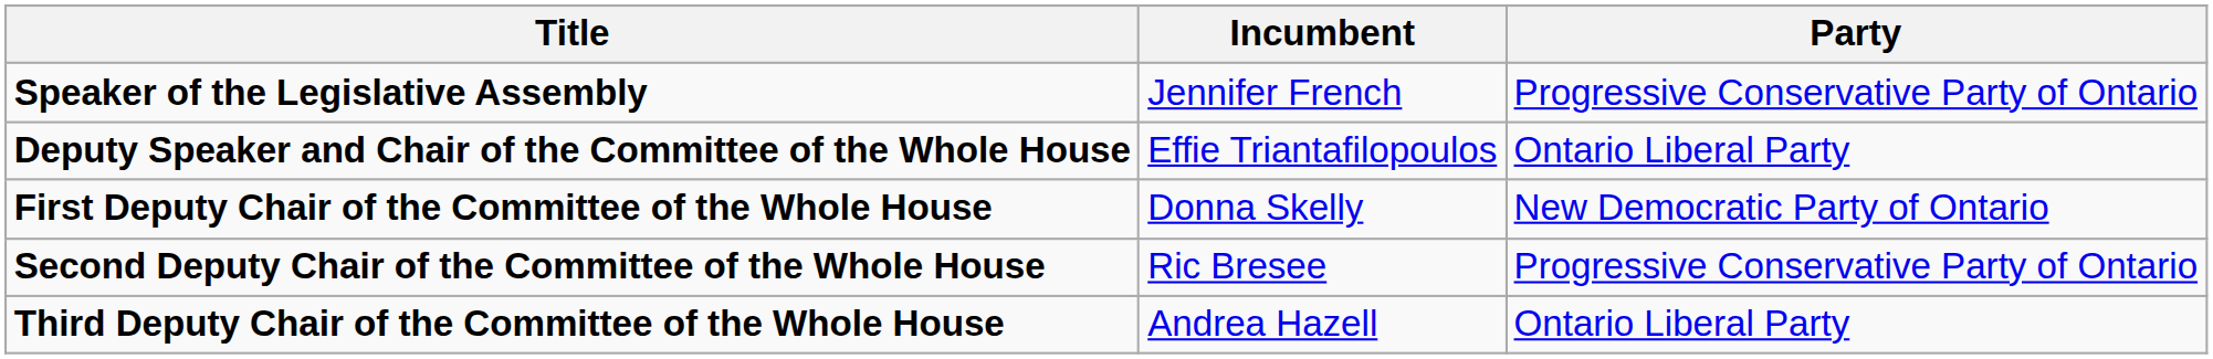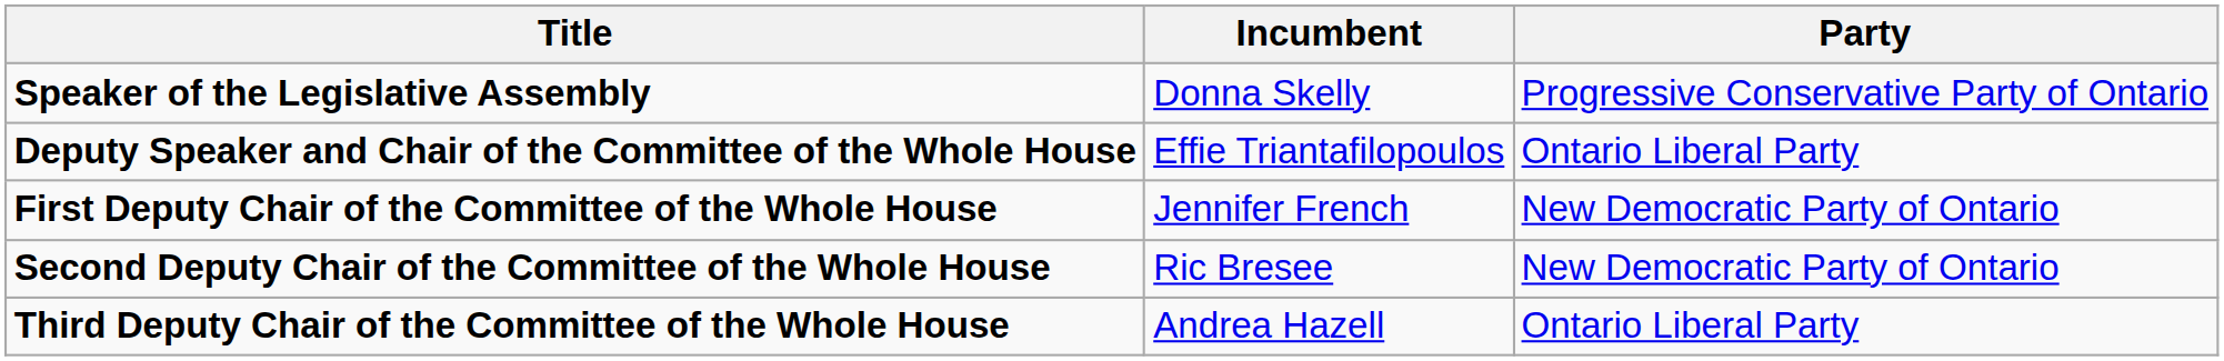 <table class="wikitable mw-collapsible">
 <tr>
 <th>Title</th>
 <th>Incumbent</th>
 <th>Party</th>
 </tr>
 <tr>
 <td><strong>Speaker of the Legislative Assembly</strong></td>
-<td><a href='#'>Jennifer French</a></td>
+<td><a href='#'>Donna Skelly</a></td>
 <td><a href='#'>Progressive Conservative Party of Ontario</a></td>
 </tr>
 <tr>
 <td><strong>Deputy Speaker and Chair of the Committee of the Whole House</strong></td>
 <td><a href='#'>Effie Triantafilopoulos</a></td>
 <td><a href='#'>Ontario Liberal Party</a></td>
 </tr>
 <tr>
 <td><strong>First Deputy Chair of the Committee of the Whole House</strong></td>
-<td><a href='#'>Donna Skelly</a></td>
+<td><a href='#'>Jennifer French</a></td>
 <td><a href='#'>New Democratic Party of Ontario</a></td>
 </tr>
 <tr>
 <td><strong>Second Deputy Chair of the Committee of the Whole House</strong></td>
 <td><a href='#'>Ric Bresee</a></td>
-<td><a href='#'>Progressive Conservative Party of Ontario</a></td>
+<td><a href='#'>New Democratic Party of Ontario</a></td>
 </tr>
 <tr>
 <td><strong>Third Deputy Chair of the Committee of the Whole House</strong></td>
 <td><a href='#'>Andrea Hazell</a></td>
 <td><a href='#'>Ontario Liberal Party</a></td>
 </tr>
 </table>
